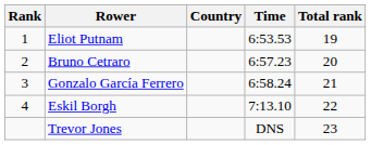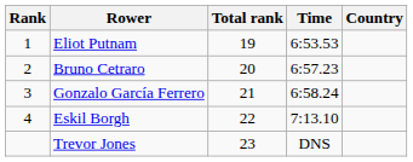 <table class="wikitable" style="text-align:center">
 <tr>
 <th>Rank</th>
 <th>Rower</th>
+<th>Total rank</th>
+<th>Time</th>
 <th>Country</th>
-<th>Time</th>
-<th>Total rank</th>
 </tr>
 <tr>
 <td>1</td>
 <td align="left"><a href='#'>Eliot Putnam</a></td>
+<td>19</td>
+<td>6:53.53</td>
 <td align="left"></td>
-<td>6:53.53</td>
-<td>19</td>
 </tr>
 <tr>
 <td>2</td>
 <td align="left"><a href='#'>Bruno Cetraro</a></td>
+<td>20</td>
+<td>6:57.23</td>
 <td align="left"></td>
-<td>6:57.23</td>
-<td>20</td>
 </tr>
 <tr>
 <td>3</td>
 <td align="left"><a href='#'>Gonzalo García Ferrero</a></td>
+<td>21</td>
+<td>6:58.24</td>
 <td align="left"></td>
-<td>6:58.24</td>
-<td>21</td>
 </tr>
 <tr>
 <td>4</td>
 <td align="left"><a href='#'>Eskil Borgh</a></td>
+<td>22</td>
+<td>7:13.10</td>
 <td align="left"></td>
-<td>7:13.10</td>
-<td>22</td>
 </tr>
 <tr>
 <td></td>
 <td align="left"><a href='#'>Trevor Jones</a></td>
+<td>23</td>
+<td>DNS</td>
 <td align="left"></td>
-<td>DNS</td>
-<td>23</td>
 </tr>
 </table>
